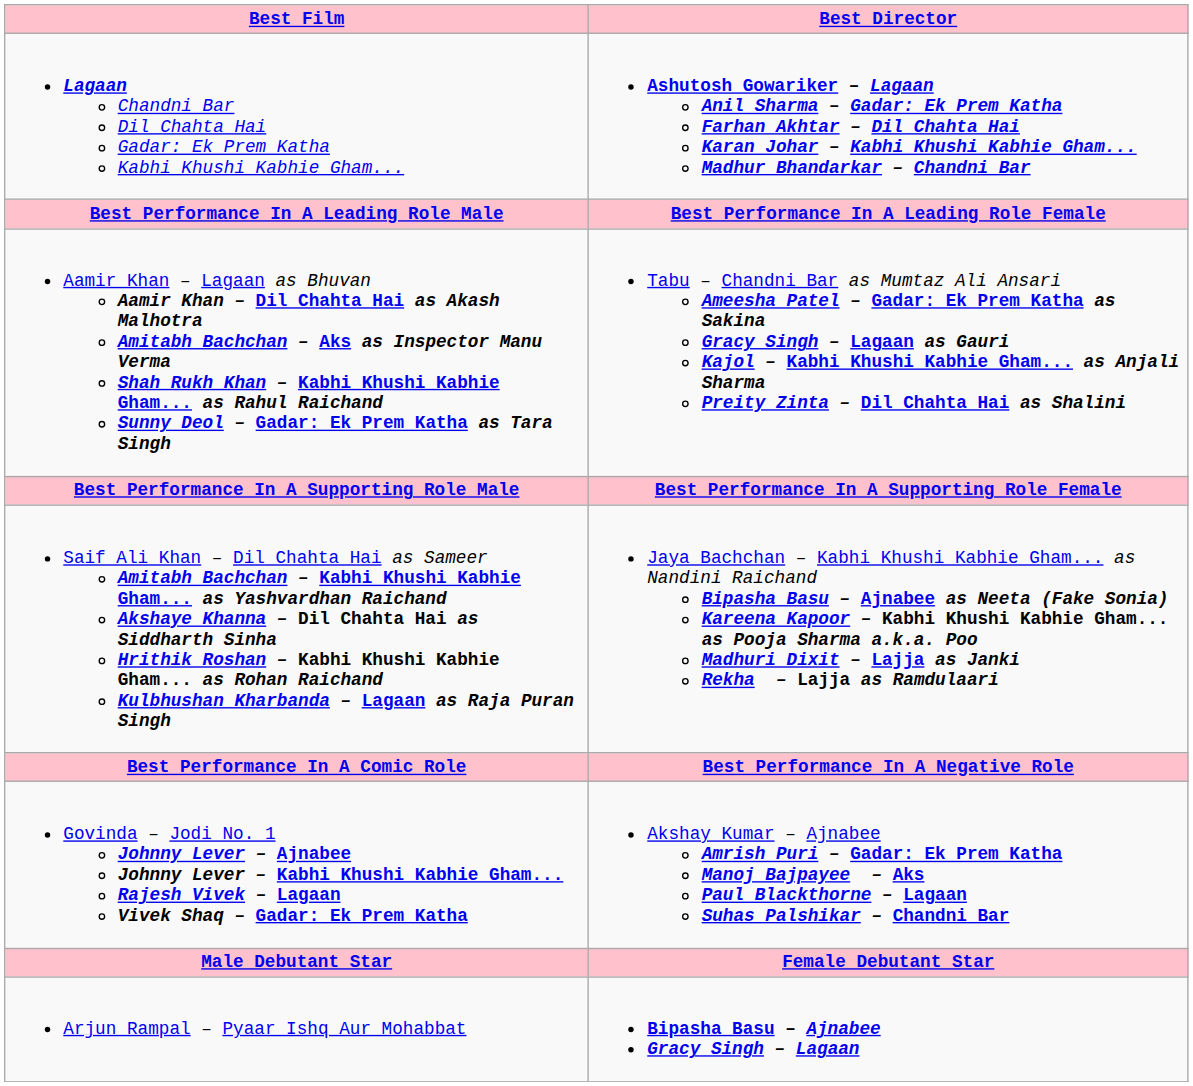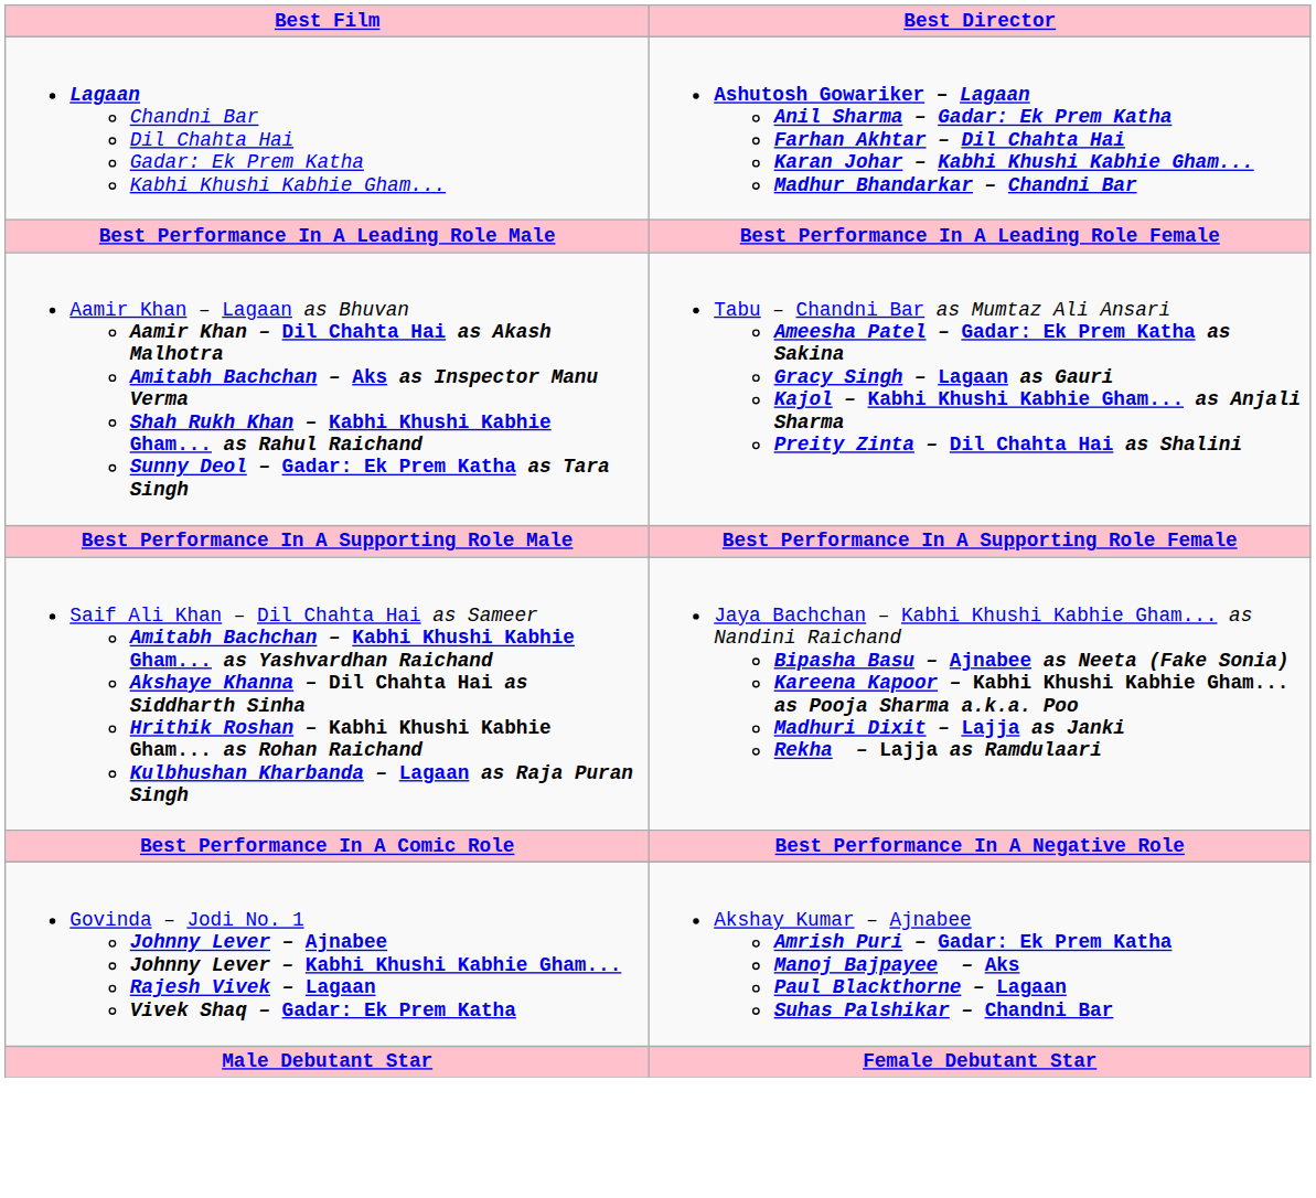 <table class=wikitable style="width=150%">
 <tr>
 <th style="background:#FFC1CC;" ! style="width=50%"><a href='#'>Best Film</a></th>
 <th style="background:#FFC1CC;" ! style="width=50%"><a href='#'>Best Director</a></th>
 </tr>
 <tr>
 <td valign="top"><br><ul><li><strong><em><a href='#'>Lagaan</a></em></strong><ul><li><em><a href='#'>Chandni Bar</a></em></li><li><em><a href='#'>Dil Chahta Hai</a></em></li><li><em><a href='#'>Gadar: Ek Prem Katha</a></em></li><li><em><a href='#'>Kabhi Khushi Kabhie Gham...</a></em></li></ul></li></ul></td>
 <td valign="top"><br><ul><li><strong><a href='#'>Ashutosh Gowariker</a> – <em><a href='#'>Lagaan</a><strong><em><ul><li><a href='#'>Anil Sharma</a> – </em><a href='#'>Gadar: Ek Prem Katha</a><em></li><li><a href='#'>Farhan Akhtar</a> – </em><a href='#'>Dil Chahta Hai</a><em></li><li><a href='#'>Karan Johar</a> – </em><a href='#'>Kabhi Khushi Kabhie Gham...</a><em></li><li><a href='#'>Madhur Bhandarkar</a> – </em><a href='#'>Chandni Bar</a><em></li></ul></li></ul></td>
 </tr>
 <tr>
 <th style="background:#FFC1CC;" ! style="width=50%"><a href='#'>Best Performance In A Leading Role Male</a></th>
 <th style="background:#FFC1CC;" ! style="width=50%"><a href='#'>Best Performance In A Leading Role Female</a></th>
 </tr>
 <tr>
 <td valign="top"><br><ul><li></strong><a href='#'>Aamir Khan</a> – </em><a href='#'>Lagaan</a><em> as Bhuvan<strong><ul><li>Aamir Khan – </em><a href='#'>Dil Chahta Hai</a><em> as Akash Malhotra</li><li><a href='#'>Amitabh Bachchan</a> – </em><a href='#'>Aks</a><em> as Inspector Manu Verma</li><li><a href='#'>Shah Rukh Khan</a> – </em><a href='#'>Kabhi Khushi Kabhie Gham...</a><em> as Rahul Raichand</li><li><a href='#'>Sunny Deol</a> – </em><a href='#'>Gadar: Ek Prem Katha</a><em> as Tara Singh</li></ul></li></ul></td>
 <td valign="top"><br><ul><li></strong><a href='#'>Tabu</a> – </em><a href='#'>Chandni Bar</a><em> as Mumtaz Ali Ansari <strong><ul><li><a href='#'>Ameesha Patel</a> – </em><a href='#'>Gadar: Ek Prem Katha</a><em> as Sakina</li><li><a href='#'>Gracy Singh</a> – </em><a href='#'>Lagaan</a><em> as Gauri</li><li><a href='#'>Kajol</a> – </em><a href='#'>Kabhi Khushi Kabhie Gham...</a><em> as Anjali Sharma</li><li><a href='#'>Preity Zinta</a> – </em><a href='#'>Dil Chahta Hai</a><em> as Shalini</li></ul></li></ul></td>
 </tr>
 <tr>
 <th style="background:#FFC1CC;" ! style="width=50%"><a href='#'>Best Performance In A Supporting Role Male</a></th>
 <th style="background:#FFC1CC;" ! style="width=50%"><a href='#'>Best Performance In A Supporting Role Female</a></th>
 </tr>
 <tr>
 <td valign="top"><br><ul><li></strong><a href='#'>Saif Ali Khan</a> – </em><a href='#'>Dil Chahta Hai</a><em> as Sameer<strong><ul><li><a href='#'>Amitabh Bachchan</a> – </em><a href='#'>Kabhi Khushi Kabhie Gham...</a><em> as Yashvardhan Raichand</li><li><a href='#'>Akshaye Khanna</a> – </em>Dil Chahta Hai<em> as Siddharth Sinha</li><li><a href='#'>Hrithik Roshan</a> – </em>Kabhi Khushi Kabhie Gham...<em> as Rohan Raichand</li><li><a href='#'>Kulbhushan Kharbanda</a> – </em><a href='#'>Lagaan</a><em> as Raja Puran Singh</li></ul></li></ul></td>
 <td valign="top"><br><ul><li></strong><a href='#'>Jaya Bachchan</a> – </em><a href='#'>Kabhi Khushi Kabhie Gham...</a><em> as Nandini Raichand<strong><ul><li><a href='#'>Bipasha Basu</a> – </em><a href='#'>Ajnabee</a><em> as Neeta (Fake Sonia)</li><li><a href='#'>Kareena Kapoor</a> – </em>Kabhi Khushi Kabhie Gham...<em> as Pooja Sharma a.k.a. Poo</li><li><a href='#'>Madhuri Dixit</a> – </em><a href='#'>Lajja</a><em> as Janki</li><li><a href='#'>Rekha</a>  – </em>Lajja<em> as Ramdulaari</li></ul></li></ul></td>
 </tr>
 <tr>
 <th style="background:#FFC1CC;" ! style="width=50%"><a href='#'>Best Performance In A Comic Role</a></th>
 <th style="background:#FFC1CC;" ! style="width=50%"><a href='#'>Best Performance In A Negative Role</a></th>
 </tr>
 <tr>
 <td valign="top"><br><ul><li></strong><a href='#'>Govinda</a> – </em><a href='#'>Jodi No. 1</a><em> <strong><ul><li><a href='#'>Johnny Lever</a> – </em><a href='#'>Ajnabee</a><em></li><li>Johnny Lever – </em><a href='#'>Kabhi Khushi Kabhie Gham...</a><em></li><li><a href='#'>Rajesh Vivek</a> – </em><a href='#'>Lagaan</a><em></li><li>Vivek Shaq – </em><a href='#'>Gadar: Ek Prem Katha</a><em></li></ul></li></ul></td>
 <td valign="top"><br><ul><li></strong><a href='#'>Akshay Kumar</a> – </em><a href='#'>Ajnabee</a><em> <strong><ul><li><a href='#'>Amrish Puri</a> – </em><a href='#'>Gadar: Ek Prem Katha</a><em></li><li><a href='#'>Manoj Bajpayee</a>  – </em><a href='#'>Aks</a><em></li><li><a href='#'>Paul Blackthorne</a> – </em><a href='#'>Lagaan</a><em></li><li><a href='#'>Suhas Palshikar</a> – </em><a href='#'>Chandni Bar</a><em></li></ul></li></ul></td>
 </tr>
 <tr>
 <th style="background:#FFC1CC;" ! style="width=50%"><a href='#'>Male Debutant Star</a></th>
 <th style="background:#FFC1CC;" ! style="width=50%"><a href='#'>Female Debutant Star</a></th>
 </tr>
-<tr>
-<td valign="top"><br><ul><li></strong><a href='#'>Arjun Rampal</a> – </em><a href='#'>Pyaar Ishq Aur Mohabbat</a></em></strong></li></ul></td>
-<td valign="top"><br><ul><li><strong><a href='#'>Bipasha Basu</a> – <em><a href='#'>Ajnabee</a><strong><em></li><li></strong><a href='#'>Gracy Singh</a> – </em><a href='#'>Lagaan</a><em> <strong></li></ul></td>
-</tr>
 </table>
